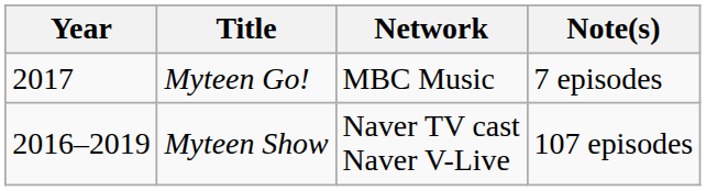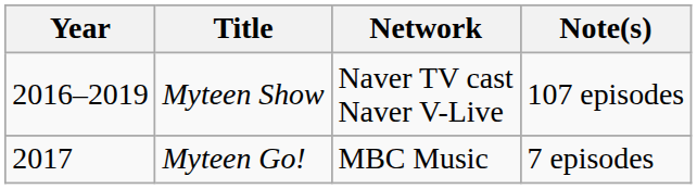 <table class="wikitable">
 <tr>
 <th>Year</th>
 <th>Title</th>
 <th>Network</th>
 <th>Note(s)</th>
 </tr>
 <tr>
+<td>2016–2019</td>
+<td><em>Myteen Show</em></td>
+<td>Naver TV cast<br>Naver V-Live</td>
+<td>107 episodes</td>
+</tr>
+<tr>
 <td>2017</td>
 <td><em>Myteen Go!</em></td>
 <td>MBC Music</td>
 <td>7 episodes</td>
 </tr>
-<tr>
-<td>2016–2019</td>
-<td><em>Myteen Show</em></td>
-<td>Naver TV cast<br>Naver V-Live</td>
-<td>107 episodes</td>
-</tr>
 </table>
